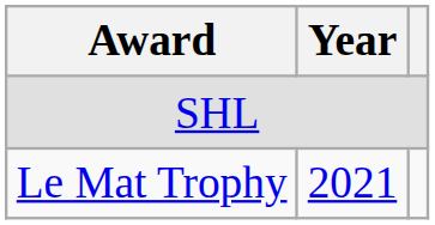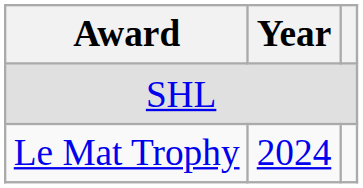 <table class="wikitable">
 <tr>
 <th>Award</th>
 <th>Year</th>
 <th></th>
 </tr>
 <tr ALIGN="center" bgcolor="#e0e0e0">
 <td colspan="3"><a href='#'>SHL</a></td>
 </tr>
 <tr>
 <td><a href='#'>Le Mat Trophy</a></td>
-<td><a href='#'>2021</a></td>
+<td><a href='#'>2024</a></td>
 <td></td>
 </tr>
 </table>
